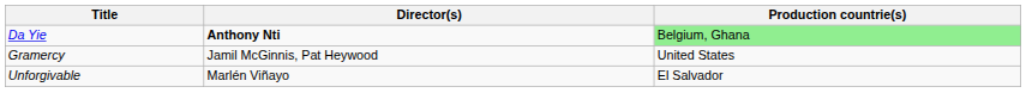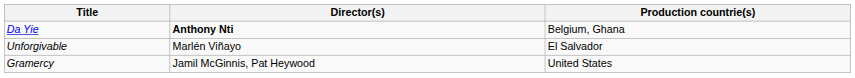 <table class="sortable wikitable" style="width:100%; margin-bottom:4px" cellpadding="5">
 <tr>
 <th scope="col">Title</th>
 <th scope="col">Director(s)</th>
 <th scope="col">Production countrie(s)</th>
 </tr>
 <tr>
 <td><em><a href='#'>Da Yie</a></em></td>
 <td><strong>Anthony Nti</strong></td>
-<td style="background: lightgreen;">Belgium, Ghana</td>
+<td>Belgium, Ghana</td>
+</tr>
+<tr>
+<td><em>Unforgivable</em></td>
+<td>Marlén Viñayo</td>
+<td>El Salvador</td>
 </tr>
 <tr>
 <td><em>Gramercy</em></td>
 <td>Jamil McGinnis, Pat Heywood</td>
 <td>United States</td>
 </tr>
-<tr>
-<td><em>Unforgivable</em></td>
-<td>Marlén Viñayo</td>
-<td>El Salvador</td>
-</tr>
 </table>
